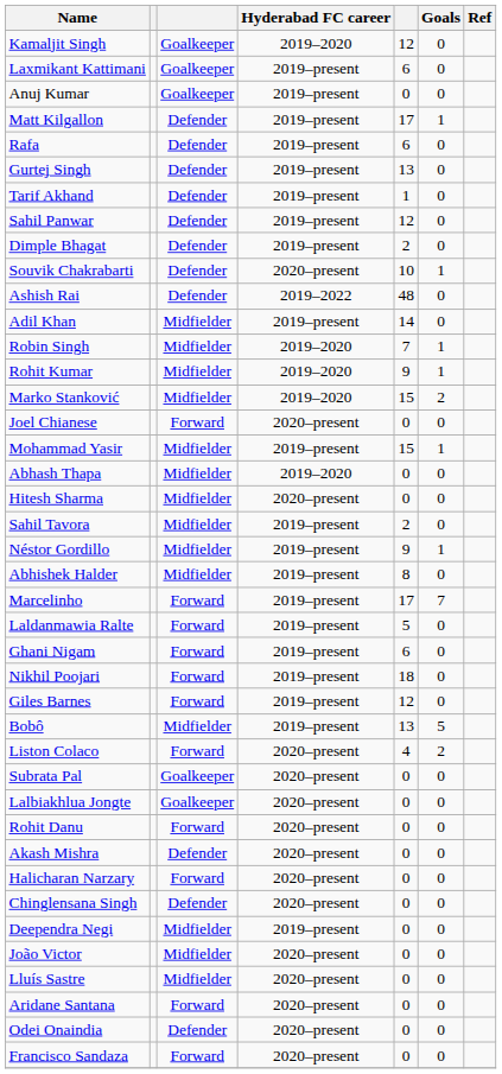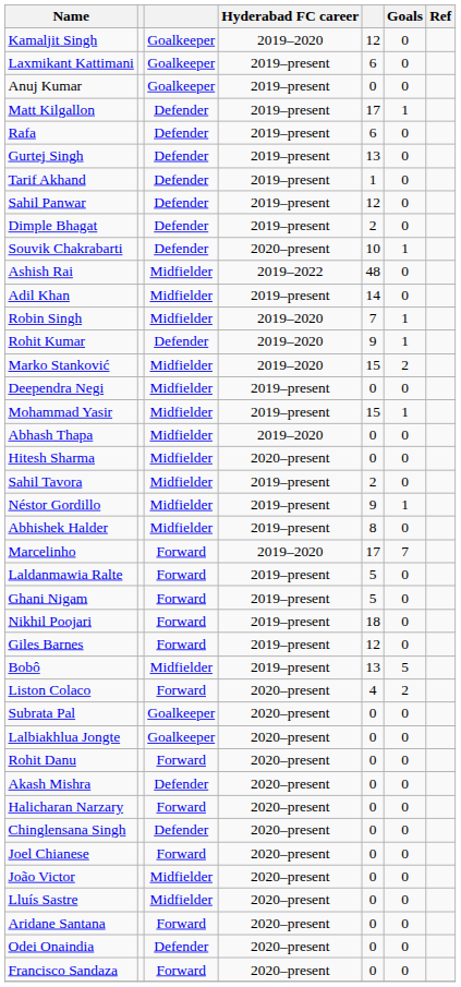 <table class="wikitable sortable" style="text-align:center;">
 <tr>
 <th>Name</th>
 <th></th>
 <th></th>
 <th>Hyderabad FC career</th>
 <th data-sort-type="number"></th>
 <th data-sort-type="number">Goals</th>
 <th class="unsortable">Ref</th>
 </tr>
 <tr>
 <td align="left"><a href='#'>Kamaljit Singh</a></td>
 <td></td>
 <td data-sort-value=3><a href='#'>Goalkeeper</a></td>
 <td>2019–2020</td>
 <td>12</td>
 <td>0</td>
 <td></td>
 </tr>
 <tr>
 <td align="left"><a href='#'>Laxmikant Kattimani</a></td>
 <td></td>
 <td data-sort-value=3><a href='#'>Goalkeeper</a></td>
 <td>2019–present</td>
 <td>6</td>
 <td>0</td>
 <td></td>
 </tr>
 <tr>
 <td align="left">Anuj Kumar</td>
 <td></td>
 <td data-sort-value=3><a href='#'>Goalkeeper</a></td>
 <td>2019–present</td>
 <td>0</td>
 <td>0</td>
 <td></td>
 </tr>
 <tr>
 <td align="left"><a href='#'>Matt Kilgallon</a></td>
 <td></td>
 <td data-sort-value=3><a href='#'>Defender</a></td>
 <td>2019–present</td>
 <td>17</td>
 <td>1</td>
 <td></td>
 </tr>
 <tr>
 <td align="left"><a href='#'>Rafa</a></td>
 <td></td>
 <td data-sort-value=3><a href='#'>Defender</a></td>
 <td>2019–present</td>
 <td>6</td>
 <td>0</td>
 <td></td>
 </tr>
 <tr>
 <td align="left"><a href='#'>Gurtej Singh</a></td>
 <td></td>
 <td data-sort-value=3><a href='#'>Defender</a></td>
 <td>2019–present</td>
 <td>13</td>
 <td>0</td>
 <td></td>
 </tr>
 <tr>
 <td align="left"><a href='#'>Tarif Akhand</a></td>
 <td></td>
 <td data-sort-value=3><a href='#'>Defender</a></td>
 <td>2019–present</td>
 <td>1</td>
 <td>0</td>
 <td></td>
 </tr>
 <tr>
 <td align="left"><a href='#'>Sahil Panwar</a></td>
 <td></td>
 <td data-sort-value=3><a href='#'>Defender</a></td>
 <td>2019–present</td>
 <td>12</td>
 <td>0</td>
 <td></td>
 </tr>
 <tr>
 <td align="left"><a href='#'>Dimple Bhagat</a></td>
 <td></td>
 <td data-sort-value=3><a href='#'>Defender</a></td>
 <td>2019–present</td>
 <td>2</td>
 <td>0</td>
 <td></td>
 </tr>
 <tr>
 <td align="left"><a href='#'>Souvik Chakrabarti</a></td>
 <td></td>
 <td data-sort-value=3><a href='#'>Defender</a></td>
 <td>2020–present</td>
 <td>10</td>
 <td>1</td>
 <td></td>
 </tr>
 <tr>
 <td align="left"><a href='#'>Ashish Rai</a></td>
 <td></td>
-<td data-sort-value=3><a href='#'>Defender</a></td>
+<td data-sort-value=3><a href='#'>Midfielder</a></td>
 <td>2019–2022</td>
 <td>48</td>
 <td>0</td>
 <td></td>
 </tr>
 <tr>
 <td align="left"><a href='#'>Adil Khan</a></td>
 <td></td>
 <td data-sort-value=3><a href='#'>Midfielder</a></td>
 <td>2019–present</td>
 <td>14</td>
 <td>0</td>
 <td></td>
 </tr>
 <tr>
 <td align="left"><a href='#'>Robin  Singh</a></td>
 <td></td>
 <td data-sort-value=3><a href='#'>Midfielder</a></td>
 <td>2019–2020</td>
 <td>7</td>
 <td>1</td>
 <td></td>
 </tr>
 <tr>
 <td align="left"><a href='#'>Rohit Kumar</a></td>
 <td></td>
-<td data-sort-value=3><a href='#'>Midfielder</a></td>
+<td data-sort-value=3><a href='#'>Defender</a></td>
 <td>2019–2020</td>
 <td>9</td>
 <td>1</td>
 <td></td>
 </tr>
 <tr>
 <td align="left"><a href='#'>Marko Stanković</a></td>
 <td></td>
 <td data-sort-value=3><a href='#'>Midfielder</a></td>
 <td>2019–2020</td>
 <td>15</td>
 <td>2</td>
 <td></td>
 </tr>
 <tr>
-<td align="left"><a href='#'>Joel Chianese</a></td>
+<td align="left"><a href='#'>Deependra Negi</a></td>
 <td></td>
-<td data-sort-value=3><a href='#'>Forward</a></td>
-<td>2020–present</td>
+<td data-sort-value=3><a href='#'>Midfielder</a></td>
+<td>2019–present</td>
 <td>0</td>
 <td>0</td>
 <td></td>
 </tr>
 <tr>
 <td align="left"><a href='#'>Mohammad Yasir</a></td>
 <td></td>
 <td data-sort-value=3><a href='#'>Midfielder</a></td>
 <td>2019–present</td>
 <td>15</td>
 <td>1</td>
 <td></td>
 </tr>
 <tr>
 <td align="left"><a href='#'>Abhash  Thapa</a></td>
 <td></td>
 <td data-sort-value=3><a href='#'>Midfielder</a></td>
 <td>2019–2020</td>
 <td>0</td>
 <td>0</td>
 <td></td>
 </tr>
 <tr>
 <td align="left"><a href='#'>Hitesh Sharma</a></td>
 <td></td>
 <td data-sort-value=3><a href='#'>Midfielder</a></td>
 <td>2020–present</td>
 <td>0</td>
 <td>0</td>
 <td></td>
 </tr>
 <tr>
 <td align="left"><a href='#'>Sahil Tavora</a></td>
 <td></td>
 <td data-sort-value=3><a href='#'>Midfielder</a></td>
 <td>2019–present</td>
 <td>2</td>
 <td>0</td>
 <td></td>
 </tr>
 <tr>
 <td align="left"><a href='#'>Néstor Gordillo</a></td>
 <td></td>
 <td data-sort-value=3><a href='#'>Midfielder</a></td>
 <td>2019–present</td>
 <td>9</td>
 <td>1</td>
 <td></td>
 </tr>
 <tr>
 <td align="left"><a href='#'>Abhishek Halder</a></td>
 <td></td>
 <td data-sort-value=3><a href='#'>Midfielder</a></td>
 <td>2019–present</td>
 <td>8</td>
 <td>0</td>
 <td></td>
 </tr>
 <tr>
 <td align="left"><a href='#'>Marcelinho</a></td>
 <td></td>
 <td data-sort-value=3><a href='#'>Forward</a></td>
-<td>2019–present</td>
+<td>2019–2020</td>
 <td>17</td>
 <td>7</td>
 <td></td>
 </tr>
 <tr>
 <td align="left"><a href='#'>Laldanmawia Ralte</a></td>
 <td></td>
 <td data-sort-value=3><a href='#'>Forward</a></td>
 <td>2019–present</td>
 <td>5</td>
 <td>0</td>
 <td></td>
 </tr>
 <tr>
 <td align="left"><a href='#'>Ghani Nigam</a></td>
 <td></td>
 <td data-sort-value=3><a href='#'>Forward</a></td>
 <td>2019–present</td>
-<td>6</td>
+<td>5</td>
 <td>0</td>
 <td></td>
 </tr>
 <tr>
 <td align="left"><a href='#'>Nikhil Poojari</a></td>
 <td></td>
 <td data-sort-value=3><a href='#'>Forward</a></td>
 <td>2019–present</td>
 <td>18</td>
 <td>0</td>
 <td></td>
 </tr>
 <tr>
 <td align="left"><a href='#'>Giles Barnes</a></td>
 <td></td>
 <td data-sort-value=3><a href='#'>Forward</a></td>
 <td>2019–present</td>
 <td>12</td>
 <td>0</td>
 <td></td>
 </tr>
 <tr>
 <td align="left"><a href='#'>Bobô</a></td>
 <td></td>
 <td data-sort-value=3><a href='#'>Midfielder</a></td>
 <td>2019–present</td>
 <td>13</td>
 <td>5</td>
 <td></td>
 </tr>
 <tr>
 <td align="left"><a href='#'>Liston Colaco</a></td>
 <td></td>
 <td data-sort-value=3><a href='#'>Forward</a></td>
 <td>2020–present</td>
 <td>4</td>
 <td>2</td>
 <td></td>
 </tr>
 <tr>
 <td align="left"><a href='#'>Subrata Pal</a></td>
 <td></td>
 <td data-sort-value=3><a href='#'>Goalkeeper</a></td>
 <td>2020–present</td>
 <td>0</td>
 <td>0</td>
 <td></td>
 </tr>
 <tr>
 <td align="left"><a href='#'>Lalbiakhlua Jongte</a></td>
 <td></td>
 <td data-sort-value=3><a href='#'>Goalkeeper</a></td>
 <td>2020–present</td>
 <td>0</td>
 <td>0</td>
 <td></td>
 </tr>
 <tr>
 <td align="left"><a href='#'>Rohit Danu</a></td>
 <td></td>
 <td data-sort-value=3><a href='#'>Forward</a></td>
 <td>2020–present</td>
 <td>0</td>
 <td>0</td>
 <td></td>
 </tr>
 <tr>
 <td align="left"><a href='#'>Akash Mishra</a></td>
 <td></td>
 <td data-sort-value=3><a href='#'>Defender</a></td>
 <td>2020–present</td>
 <td>0</td>
 <td>0</td>
 <td></td>
 </tr>
 <tr>
 <td align="left"><a href='#'>Halicharan Narzary</a></td>
 <td></td>
 <td data-sort-value=3><a href='#'>Forward</a></td>
 <td>2020–present</td>
 <td>0</td>
 <td>0</td>
 <td></td>
 </tr>
 <tr>
 <td align="left"><a href='#'>Chinglensana Singh</a></td>
 <td></td>
 <td data-sort-value=3><a href='#'>Defender</a></td>
 <td>2020–present</td>
 <td>0</td>
 <td>0</td>
 <td></td>
 </tr>
 <tr>
-<td align="left"><a href='#'>Deependra Negi</a></td>
+<td align="left"><a href='#'>Joel Chianese</a></td>
 <td></td>
-<td data-sort-value=3><a href='#'>Midfielder</a></td>
-<td>2019–present</td>
+<td data-sort-value=3><a href='#'>Forward</a></td>
+<td>2020–present</td>
 <td>0</td>
 <td>0</td>
 <td></td>
 </tr>
 <tr>
 <td align="left"><a href='#'>João Victor</a></td>
 <td></td>
 <td data-sort-value=3><a href='#'>Midfielder</a></td>
 <td>2020–present</td>
 <td>0</td>
 <td>0</td>
 <td></td>
 </tr>
 <tr>
 <td align="left"><a href='#'>Lluís Sastre</a></td>
 <td></td>
 <td data-sort-value=3><a href='#'>Midfielder</a></td>
 <td>2020–present</td>
 <td>0</td>
 <td>0</td>
 <td></td>
 </tr>
 <tr>
 <td align="left"><a href='#'>Aridane Santana</a></td>
 <td></td>
 <td data-sort-value=3><a href='#'>Forward</a></td>
 <td>2020–present</td>
 <td>0</td>
 <td>0</td>
 <td></td>
 </tr>
 <tr>
 <td align="left"><a href='#'>Odei Onaindia</a></td>
 <td></td>
 <td data-sort-value=3><a href='#'>Defender</a></td>
 <td>2020–present</td>
 <td>0</td>
 <td>0</td>
 <td></td>
 </tr>
 <tr>
 <td align="left"><a href='#'>Francisco Sandaza</a></td>
 <td></td>
 <td data-sort-value=3><a href='#'>Forward</a></td>
 <td>2020–present</td>
 <td>0</td>
 <td>0</td>
 <td></td>
 </tr>
 <tr>
 </tr>
 </table>
